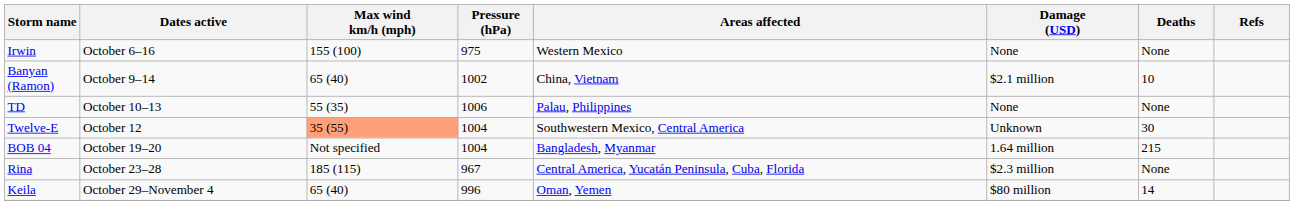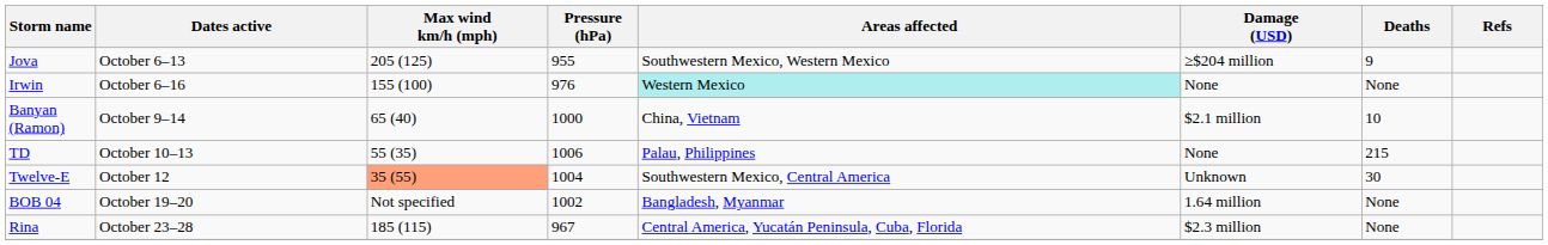 <table class="wikitable sortable">
 <tr>
 <th width="5%">Storm name</th>
 <th width="15%">Dates active</th>
 <th width="10%">Max wind<br>km/h (mph)</th>
 <th width="5%">Pressure<br>(hPa)</th>
 <th width="30%">Areas affected</th>
 <th width="10%">Damage<br>(<a href='#'>USD</a>)</th>
 <th width="5%">Deaths</th>
 <th width="5%">Refs</th>
 </tr>
 <tr>
+<td><a href='#'>Jova</a></td>
+<td>October 6–13</td>
+<td>205 (125)</td>
+<td>955</td>
+<td>Southwestern Mexico, Western Mexico</td>
+<td>≥$204 million</td>
+<td>9</td>
+<td></td>
+</tr>
+<tr>
 <td><a href='#'>Irwin</a></td>
 <td>October 6–16</td>
 <td>155 (100)</td>
-<td>975</td>
-<td>Western Mexico</td>
+<td>976</td>
+<td style="background: paleturquoise;">Western Mexico</td>
 <td>None</td>
 <td>None</td>
 <td></td>
 </tr>
 <tr>
 <td><a href='#'>Banyan (Ramon)</a></td>
 <td>October 9–14</td>
 <td>65 (40)</td>
-<td>1002</td>
+<td>1000</td>
 <td>China, <a href='#'>Vietnam</a></td>
 <td>$2.1 million</td>
 <td>10</td>
 <td></td>
 </tr>
 <tr>
 <td><a href='#'>TD</a></td>
 <td>October 10–13</td>
 <td>55 (35)</td>
 <td>1006</td>
 <td><a href='#'>Palau</a>, <a href='#'>Philippines</a></td>
 <td>None</td>
-<td>None</td>
+<td>215</td>
 <td></td>
 </tr>
 <tr>
 <td><a href='#'>Twelve-E</a></td>
 <td>October 12</td>
 <td style="background: lightsalmon;">35 (55)</td>
 <td>1004</td>
 <td>Southwestern Mexico, <a href='#'>Central America</a></td>
 <td>Unknown</td>
 <td>30</td>
 <td></td>
 </tr>
 <tr>
 <td><a href='#'>BOB 04</a></td>
 <td>October 19–20</td>
 <td>Not specified</td>
-<td>1004</td>
+<td>1002</td>
 <td><a href='#'>Bangladesh</a>, <a href='#'>Myanmar</a></td>
 <td>1.64 million</td>
-<td>215</td>
+<td>None</td>
 <td></td>
 </tr>
 <tr>
 <td><a href='#'>Rina</a></td>
 <td>October 23–28</td>
 <td>185 (115)</td>
 <td>967</td>
 <td><a href='#'>Central America</a>, <a href='#'>Yucatán Peninsula</a>, <a href='#'>Cuba</a>, <a href='#'>Florida</a></td>
 <td>$2.3 million</td>
 <td>None</td>
 <td></td>
 </tr>
 <tr>
-<td><a href='#'>Keila</a></td>
-<td>October 29–November 4</td>
-<td>65 (40)</td>
-<td>996</td>
-<td><a href='#'>Oman</a>, <a href='#'>Yemen</a></td>
-<td>$80 million</td>
-<td>14</td>
-<td></td>
-</tr>
-<tr>
 </tr>
 </table>
